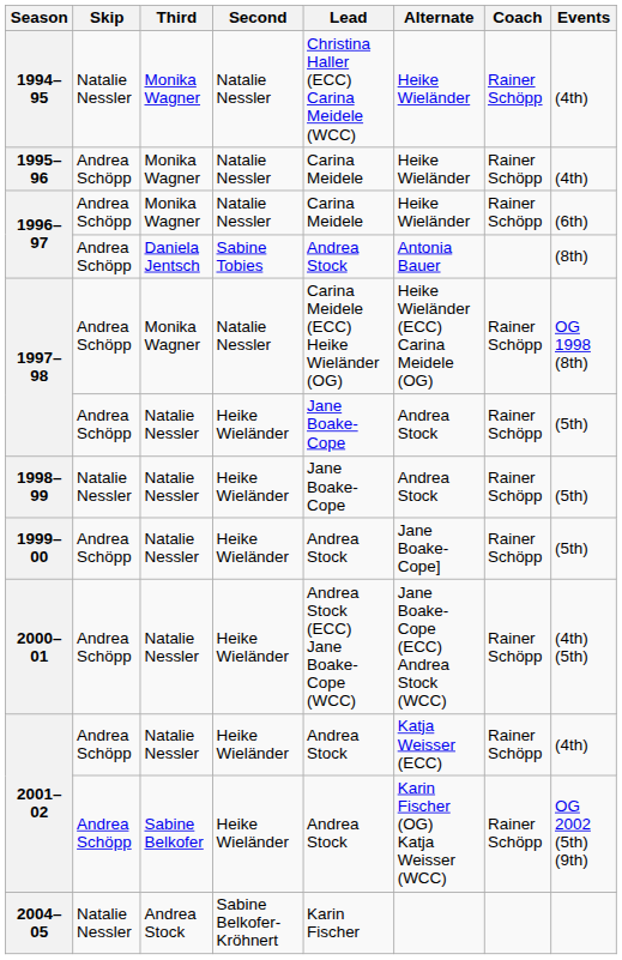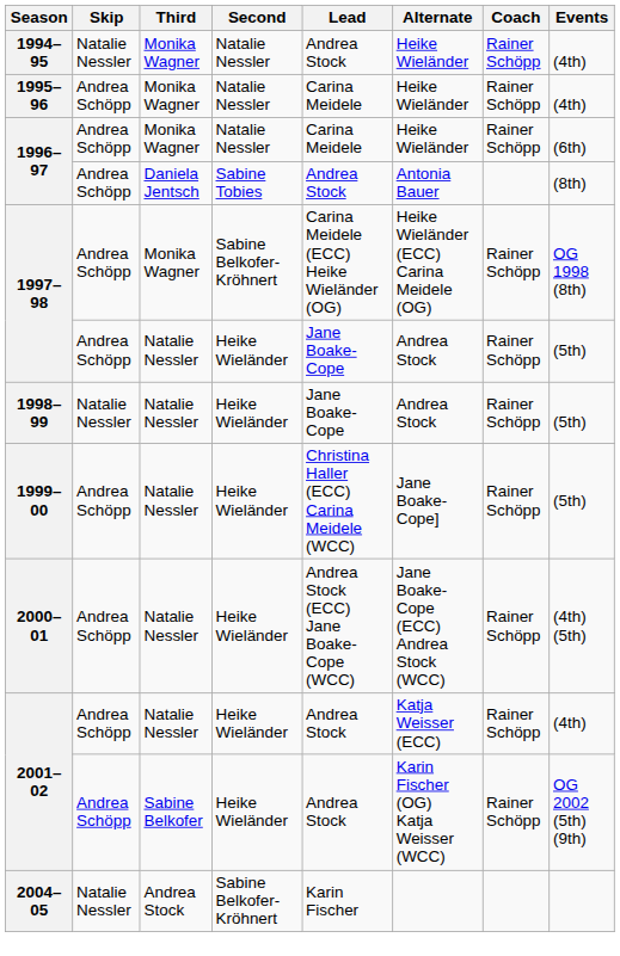 <table class="wikitable">
 <tr>
 <th scope="col" width=60>Season</th>
 <th scope="col">Skip</th>
 <th scope="col">Third</th>
 <th scope="col">Second</th>
 <th scope="col">Lead</th>
 <th scope="col">Alternate</th>
 <th scope="col">Coach</th>
 <th scope="col">Events</th>
 </tr>
 <tr>
 <th scope="row">1994–95</th>
 <td>Natalie Nessler</td>
 <td><a href='#'>Monika Wagner</a></td>
 <td>Natalie Nessler</td>
-<td><a href='#'>Christina Haller</a> (ECC)<br><a href='#'>Carina Meidele</a> (WCC)</td>
+<td>Andrea Stock</td>
 <td><a href='#'>Heike Wieländer</a></td>
 <td><a href='#'>Rainer Schöpp</a></td>
 <td> <br> (4th)</td>
 </tr>
 <tr>
 <th scope="row">1995–96</th>
 <td>Andrea Schöpp</td>
 <td>Monika Wagner</td>
 <td>Natalie Nessler</td>
 <td>Carina Meidele</td>
 <td>Heike Wieländer</td>
 <td>Rainer Schöpp</td>
 <td> <br> (4th)</td>
 </tr>
 <tr>
 <th scope="row" rowspan=2>1996–97</th>
 <td>Andrea Schöpp</td>
 <td>Monika Wagner</td>
 <td>Natalie Nessler</td>
 <td>Carina Meidele</td>
 <td>Heike Wieländer</td>
 <td>Rainer Schöpp</td>
 <td> <br> (6th)</td>
 </tr>
 <tr>
 <td>Andrea Schöpp</td>
 <td><a href='#'>Daniela Jentsch</a></td>
 <td><a href='#'>Sabine Tobies</a></td>
 <td><a href='#'>Andrea Stock</a></td>
 <td><a href='#'>Antonia Bauer</a></td>
 <td></td>
 <td> (8th)</td>
 </tr>
 <tr>
 <th scope="row" rowspan=2>1997–98</th>
 <td>Andrea Schöpp</td>
 <td>Monika Wagner</td>
-<td>Natalie Nessler</td>
+<td>Sabine Belkofer-Kröhnert</td>
 <td>Carina Meidele (ECC)<br>Heike Wieländer (OG)</td>
 <td>Heike Wieländer (ECC)<br>Carina Meidele (OG)</td>
 <td>Rainer Schöpp</td>
 <td> <br><a href='#'>OG 1998</a> (8th)</td>
 </tr>
 <tr>
 <td>Andrea Schöpp</td>
 <td>Natalie Nessler</td>
 <td>Heike Wieländer</td>
 <td><a href='#'>Jane Boake-Cope</a></td>
 <td>Andrea Stock</td>
 <td>Rainer Schöpp</td>
 <td> (5th)</td>
 </tr>
 <tr>
 <th scope="row">1998–99</th>
 <td>Natalie Nessler</td>
 <td>Natalie Nessler</td>
 <td>Heike Wieländer</td>
 <td>Jane Boake-Cope</td>
 <td>Andrea Stock</td>
 <td>Rainer Schöpp</td>
 <td> <br> (5th)</td>
 </tr>
 <tr>
 <th scope="row">1999–00</th>
 <td>Andrea Schöpp</td>
 <td>Natalie Nessler</td>
 <td>Heike Wieländer</td>
-<td>Andrea Stock</td>
+<td><a href='#'>Christina Haller</a> (ECC)<br><a href='#'>Carina Meidele</a> (WCC)</td>
 <td>Jane Boake-Cope]</td>
 <td>Rainer Schöpp</td>
 <td> (5th)</td>
 </tr>
 <tr>
 <th scope="row">2000–01</th>
 <td>Andrea Schöpp</td>
 <td>Natalie Nessler</td>
 <td>Heike Wieländer</td>
 <td>Andrea Stock (ECC)<br>Jane Boake-Cope (WCC)</td>
 <td>Jane Boake-Cope (ECC)<br>Andrea Stock (WCC)</td>
 <td>Rainer Schöpp</td>
 <td> (4th)<br> (5th)</td>
 </tr>
 <tr>
 <th scope="row" rowspan=2>2001–02</th>
 <td>Andrea Schöpp</td>
 <td>Natalie Nessler</td>
 <td>Heike Wieländer</td>
 <td>Andrea Stock</td>
 <td><a href='#'>Katja Weisser</a> (ECC)</td>
 <td>Rainer Schöpp</td>
 <td> (4th)<br></td>
 </tr>
 <tr>
 <td><a href='#'>Andrea Schöpp</a></td>
 <td><a href='#'>Sabine Belkofer</a></td>
 <td>Heike Wieländer</td>
 <td>Andrea Stock</td>
 <td><a href='#'>Karin Fischer</a> (OG)<br>Katja Weisser (WCC)</td>
 <td>Rainer Schöpp</td>
 <td><a href='#'>OG 2002</a> (5th)<br> (9th)</td>
 </tr>
 <tr>
 <th scope="row">2004–05</th>
 <td>Natalie Nessler</td>
 <td>Andrea Stock</td>
 <td>Sabine Belkofer-Kröhnert</td>
 <td>Karin Fischer</td>
 <td></td>
 <td></td>
 <td></td>
 </tr>
 </table>
